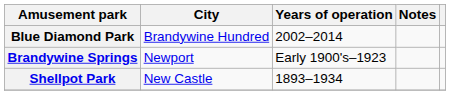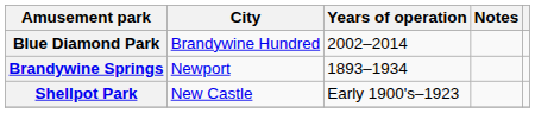 <table class="wikitable plainrowheaders sortable">
 <tr>
 <th scope="col">Amusement park</th>
 <th scope="col">City</th>
 <th scope="col">Years of operation</th>
 <th scope="col" class="unsortable">Notes</th>
 <th scope="col" class="unsortable"></th>
 </tr>
 <tr>
 <th scope="row">Blue Diamond Park</th>
 <td><a href='#'>Brandywine Hundred</a></td>
 <td>2002–2014</td>
 <td></td>
 <td style="text-align:center;"></td>
 </tr>
 <tr>
 <th scope="row"><a href='#'>Brandywine Springs</a></th>
 <td><a href='#'>Newport</a></td>
-<td>Early 1900's–1923</td>
+<td>1893–1934</td>
 <td></td>
 <td style="text-align:center;"></td>
 </tr>
 <tr>
 <th scope="row"><a href='#'>Shellpot Park</a></th>
 <td><a href='#'>New Castle</a></td>
-<td>1893–1934</td>
+<td>Early 1900's–1923</td>
 <td></td>
 <td style="text-align:center;"></td>
 </tr>
 <tr>
 </tr>
 </table>
